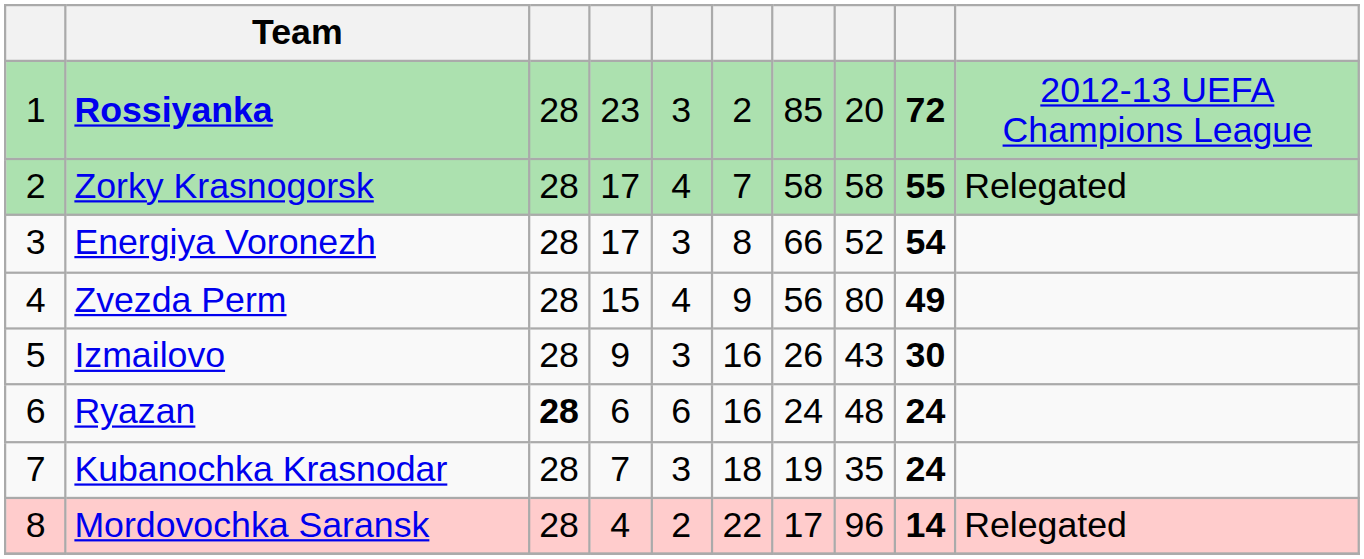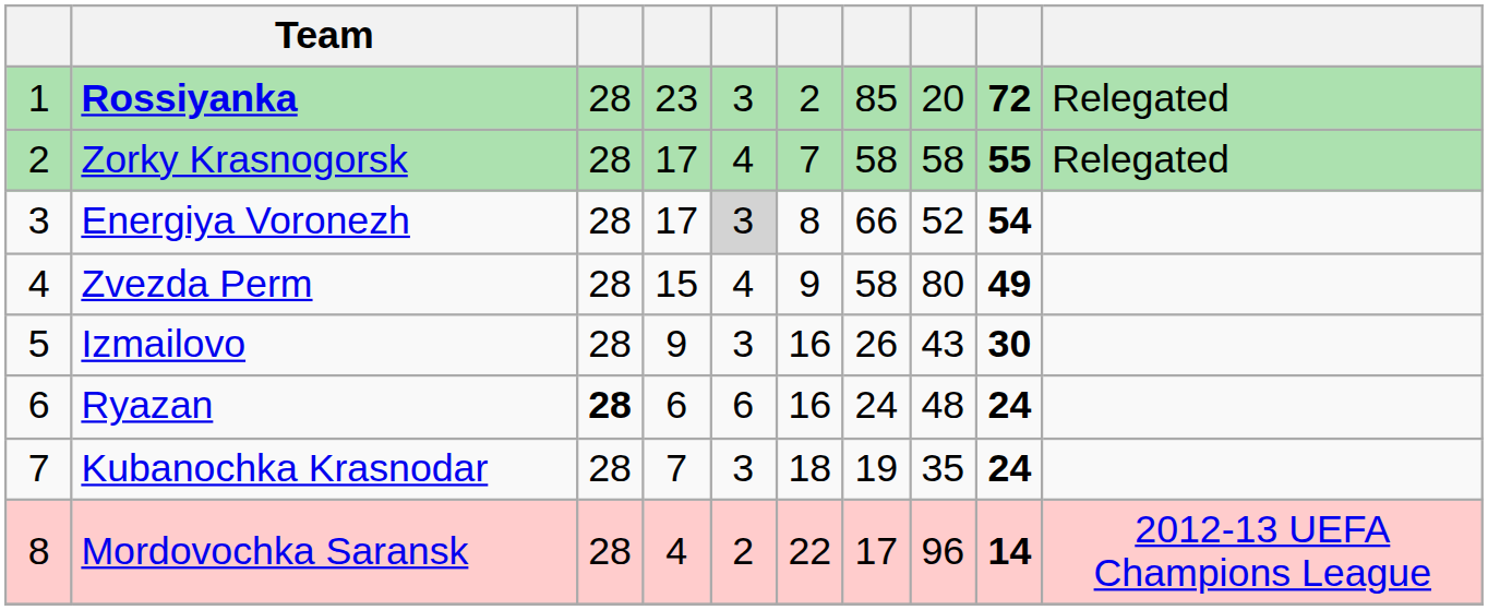 <table class="wikitable" style="text-align: center;">
 <tr>
 <th width=20></th>
 <th width=200>Team</th>
 <th width=20></th>
 <th width=20></th>
 <th width=20></th>
 <th width=20></th>
 <th width=20></th>
 <th width=20></th>
 <th width=20></th>
 <th></th>
 </tr>
 <tr bgcolor=ACE1AF>
 <td>1</td>
 <td align="left"><strong><a href='#'>Rossiyanka</a></strong></td>
 <td>28</td>
 <td>23</td>
 <td>3</td>
 <td>2</td>
 <td>85</td>
 <td>20</td>
 <td><strong>72</strong></td>
-<td><a href='#'>2012-13 UEFA Champions League</a></td>
+<td align="left">Relegated</td>
 </tr>
 <tr bgcolor=ACE1AF>
 <td>2</td>
 <td align="left"><a href='#'>Zorky Krasnogorsk</a></td>
 <td>28</td>
 <td>17</td>
 <td>4</td>
 <td>7</td>
 <td>58</td>
 <td>58</td>
 <td><strong>55</strong></td>
 <td align="left">Relegated</td>
 </tr>
 <tr>
 <td>3</td>
 <td align="left"><a href='#'>Energiya Voronezh</a></td>
 <td>28</td>
 <td>17</td>
-<td>3</td>
+<td style="background: lightgrey;">3</td>
 <td>8</td>
 <td>66</td>
 <td>52</td>
 <td><strong>54</strong></td>
 <td></td>
 </tr>
 <tr>
 <td>4</td>
 <td align="left"><a href='#'>Zvezda Perm</a></td>
 <td>28</td>
 <td>15</td>
 <td>4</td>
 <td>9</td>
-<td>56</td>
+<td>58</td>
 <td>80</td>
 <td><strong>49</strong></td>
 <td></td>
 </tr>
 <tr>
 <td>5</td>
 <td align="left"><a href='#'>Izmailovo</a></td>
 <td>28</td>
 <td>9</td>
 <td>3</td>
 <td>16</td>
 <td>26</td>
 <td>43</td>
 <td><strong>30</strong></td>
 <td></td>
 </tr>
 <tr>
 <td>6</td>
 <td align="left"><a href='#'>Ryazan</a></td>
 <td><strong>28</strong></td>
 <td>6</td>
 <td>6</td>
 <td>16</td>
 <td>24</td>
 <td>48</td>
 <td><strong>24</strong></td>
 <td></td>
 </tr>
 <tr>
 <td>7</td>
 <td align="left"><a href='#'>Kubanochka Krasnodar</a></td>
 <td>28</td>
 <td>7</td>
 <td>3</td>
 <td>18</td>
 <td>19</td>
 <td>35</td>
 <td><strong>24</strong></td>
 <td></td>
 </tr>
 <tr bgcolor=FFCCCC>
 <td>8</td>
 <td align="left"><a href='#'>Mordovochka Saransk</a></td>
 <td>28</td>
 <td>4</td>
 <td>2</td>
 <td>22</td>
 <td>17</td>
 <td>96</td>
 <td><strong>14</strong></td>
-<td align="left">Relegated</td>
+<td><a href='#'>2012-13 UEFA Champions League</a></td>
 </tr>
 <tr>
 </tr>
 </table>
